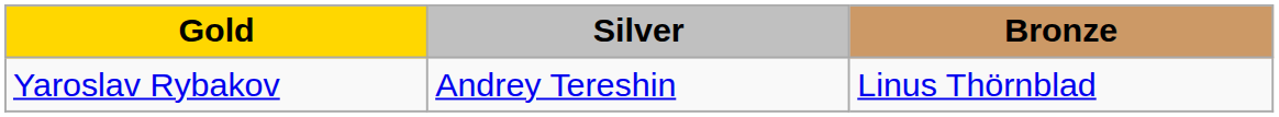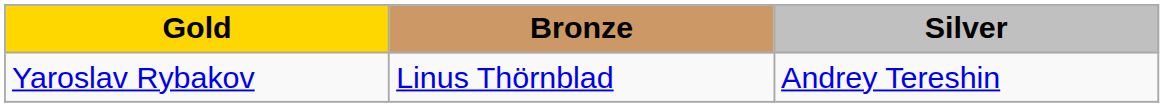 <table class="wikitable" style="text-align:left">
 <tr align="center">
 <td width=200 bgcolor=gold><strong>Gold</strong></td>
+<td width=200 bgcolor=CC9966><strong>Bronze</strong></td>
 <td width=200 bgcolor=silver><strong>Silver</strong></td>
-<td width=200 bgcolor=CC9966><strong>Bronze</strong></td>
 </tr>
 <tr>
 <td><a href='#'>Yaroslav Rybakov</a><br><em></em></td>
+<td><a href='#'>Linus Thörnblad</a><br><em></em></td>
 <td><a href='#'>Andrey Tereshin</a><br><em></em></td>
-<td><a href='#'>Linus Thörnblad</a><br><em></em></td>
 </tr>
 </table>
